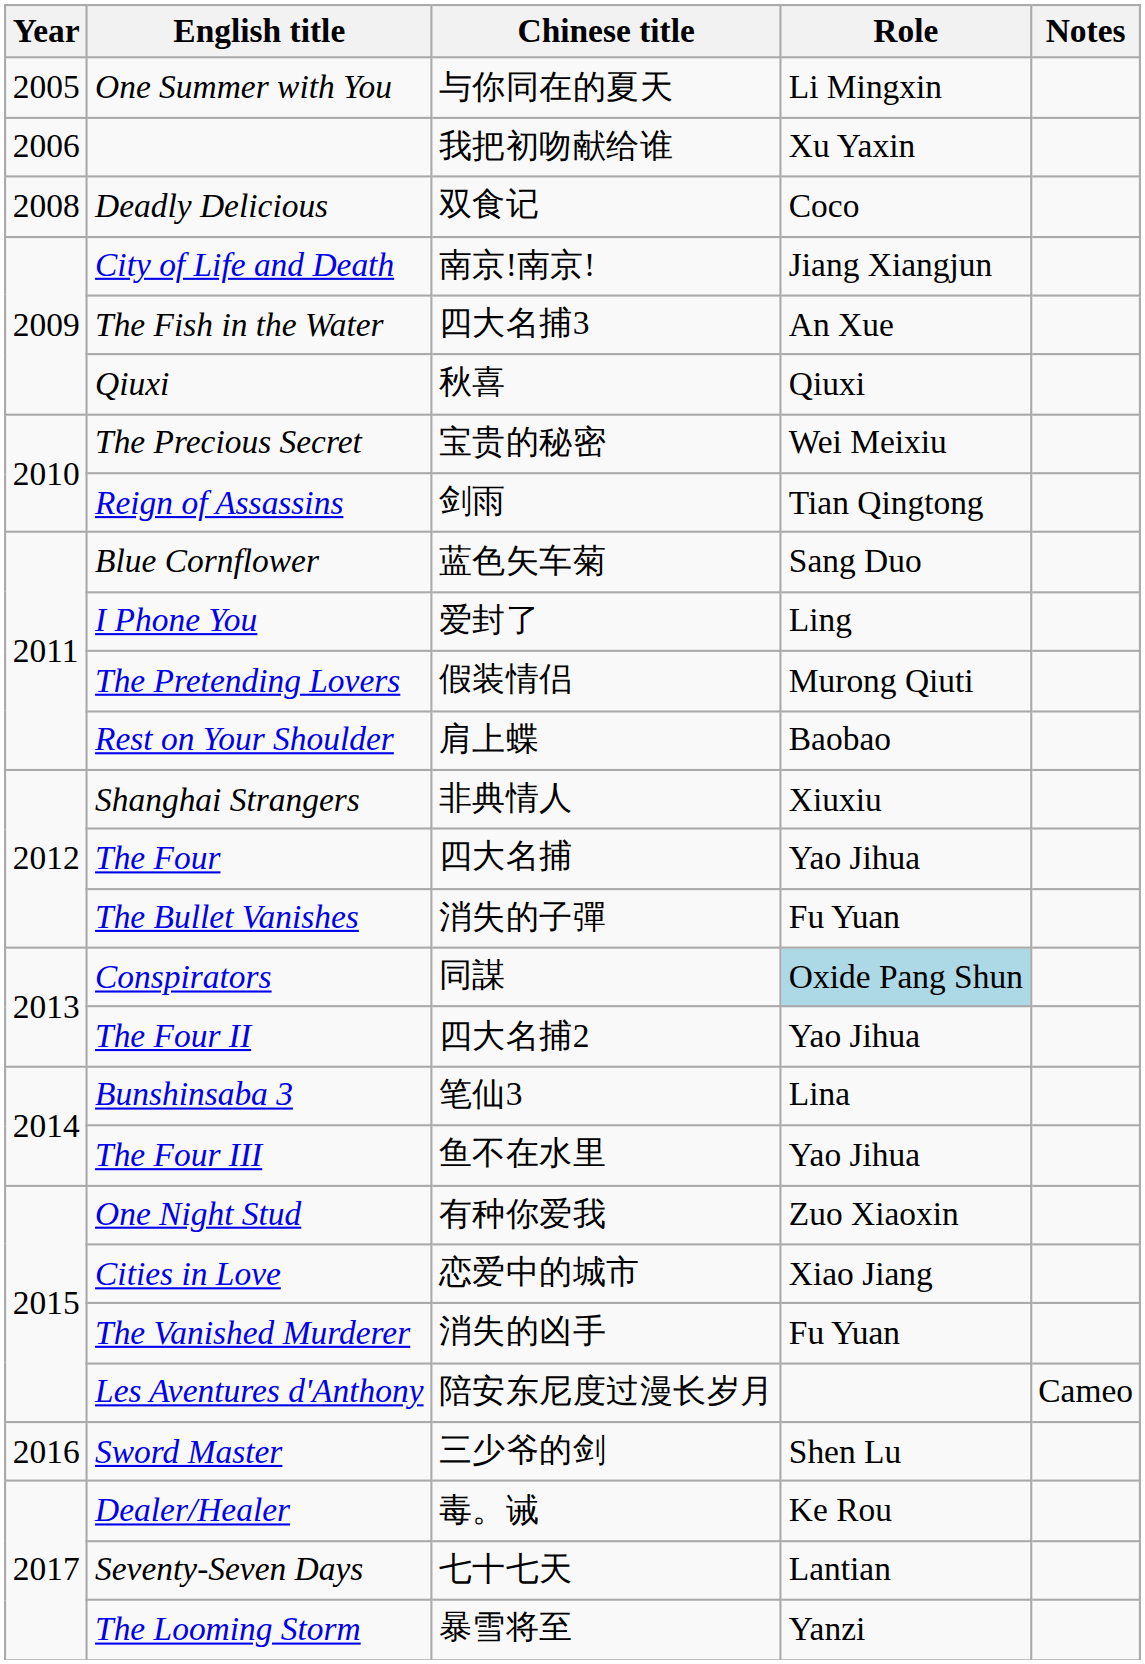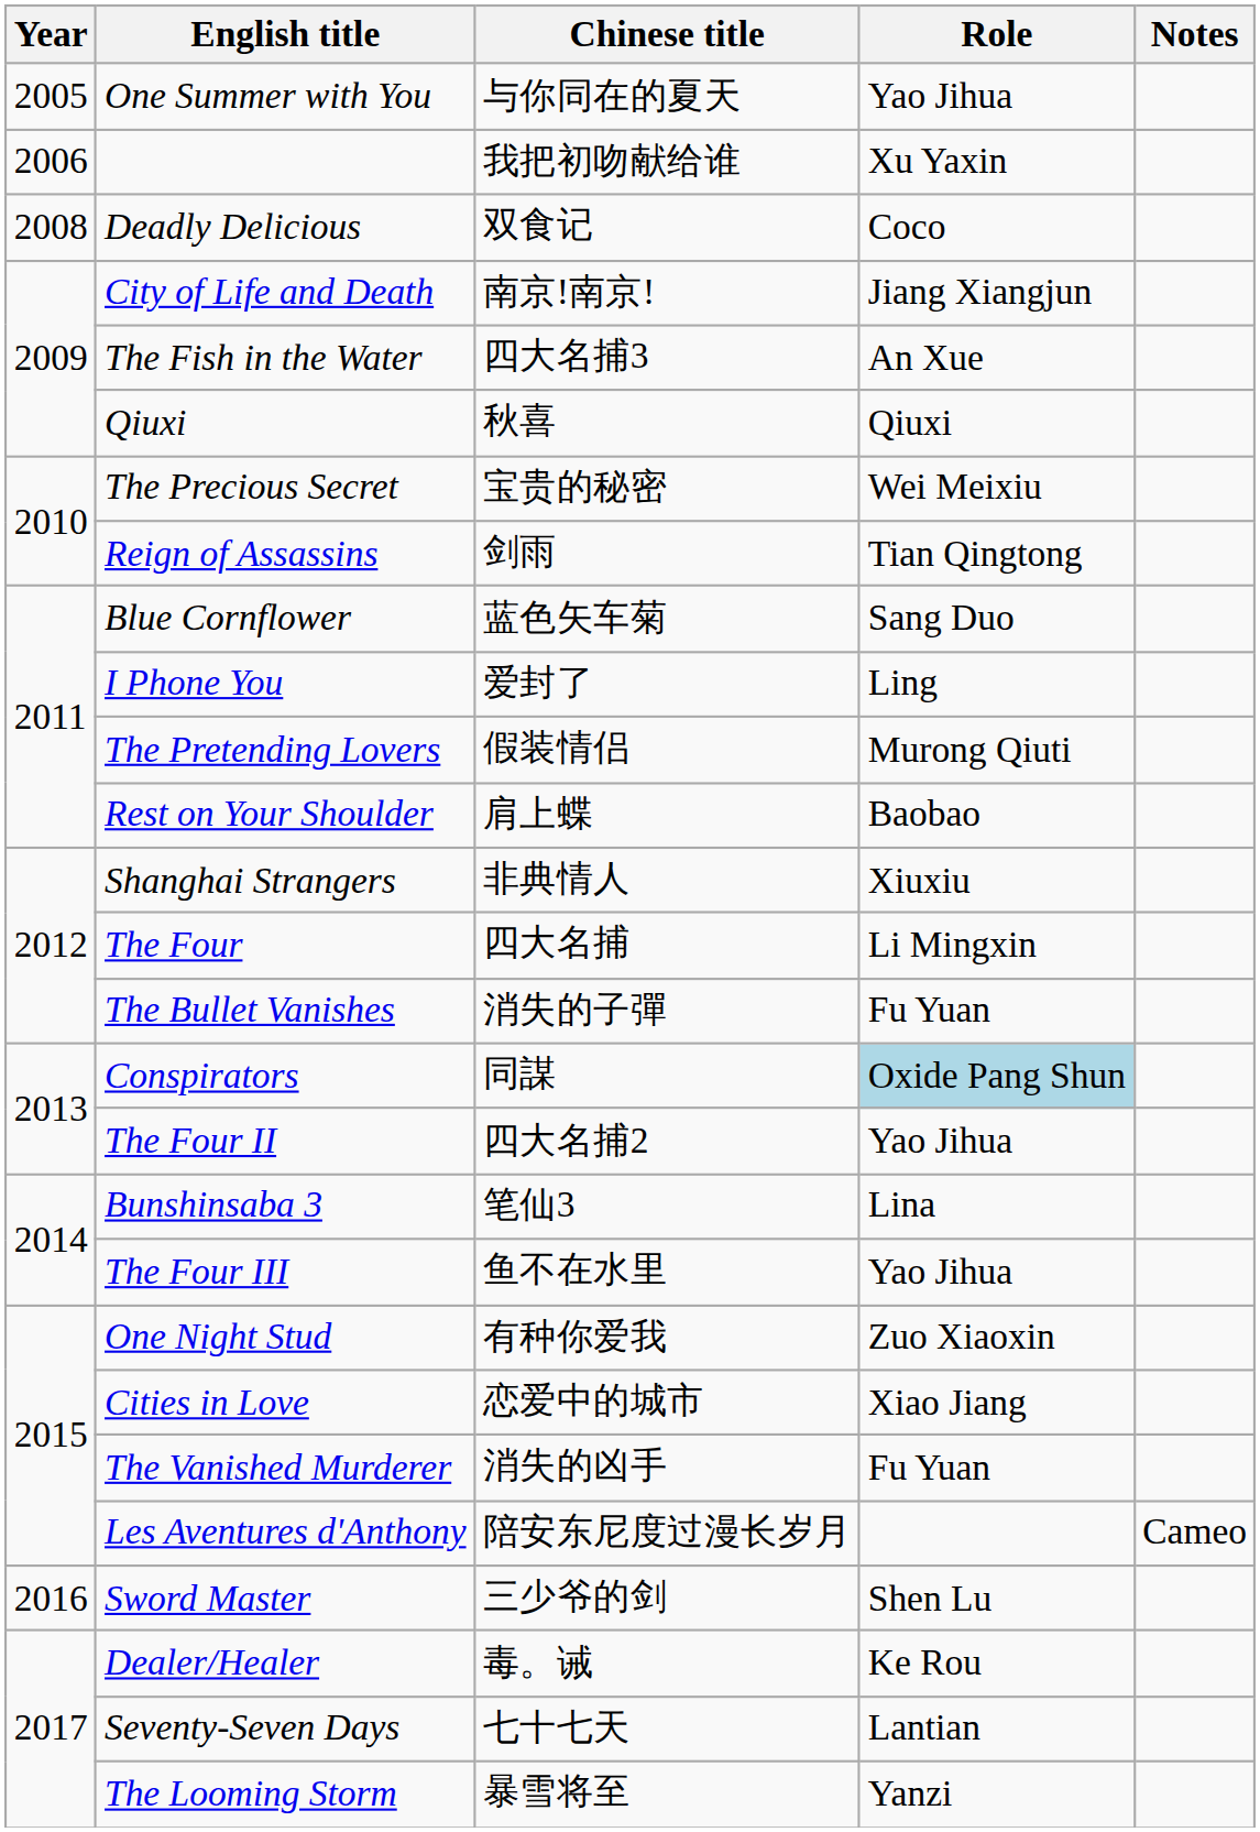 <table class="wikitable sortable">
 <tr>
 <th>Year</th>
 <th>English title</th>
 <th>Chinese title</th>
 <th>Role</th>
 <th class="unsortable">Notes</th>
 </tr>
 <tr>
 <td>2005</td>
 <td><em>One Summer with You</em></td>
 <td>与你同在的夏天</td>
-<td>Li Mingxin</td>
+<td>Yao Jihua</td>
 <td></td>
 </tr>
 <tr>
 <td>2006</td>
 <td></td>
 <td>我把初吻献给谁</td>
 <td>Xu Yaxin</td>
 <td></td>
 </tr>
 <tr>
 <td>2008</td>
 <td><em>Deadly Delicious</em></td>
 <td>双食记</td>
 <td>Coco</td>
 <td></td>
 </tr>
 <tr>
 <td rowspan=3>2009</td>
 <td><em><a href='#'>City of Life and Death</a></em></td>
 <td>南京!南京!</td>
 <td>Jiang Xiangjun</td>
 <td></td>
 </tr>
 <tr>
 <td><em>The Fish in the Water</em></td>
 <td>四大名捕3</td>
 <td>An Xue</td>
 <td></td>
 </tr>
 <tr>
 <td><em>Qiuxi</em></td>
 <td>秋喜</td>
 <td>Qiuxi</td>
 <td></td>
 </tr>
 <tr>
 <td rowspan=2>2010</td>
 <td><em>The Precious Secret</em></td>
 <td>宝贵的秘密</td>
 <td>Wei Meixiu</td>
 <td></td>
 </tr>
 <tr>
 <td><em><a href='#'>Reign of Assassins</a></em></td>
 <td>剑雨</td>
 <td>Tian Qingtong</td>
 <td></td>
 </tr>
 <tr>
 <td rowspan=4>2011</td>
 <td><em>Blue Cornflower</em></td>
 <td>蓝色矢车菊</td>
 <td>Sang Duo</td>
 <td></td>
 </tr>
 <tr>
 <td><em><a href='#'>I Phone You</a></em></td>
 <td>爱封了</td>
 <td>Ling</td>
 <td></td>
 </tr>
 <tr>
 <td><em><a href='#'>The Pretending Lovers</a></em></td>
 <td>假装情侣</td>
 <td>Murong Qiuti</td>
 <td></td>
 </tr>
 <tr>
 <td><em><a href='#'>Rest on Your Shoulder</a></em></td>
 <td>肩上蝶</td>
 <td>Baobao</td>
 <td></td>
 </tr>
 <tr>
 <td rowspan=3>2012</td>
 <td><em>Shanghai Strangers</em></td>
 <td>非典情人</td>
 <td>Xiuxiu</td>
 <td></td>
 </tr>
 <tr>
 <td><em><a href='#'>The Four</a></em></td>
 <td>四大名捕</td>
-<td>Yao Jihua</td>
+<td>Li Mingxin</td>
 <td></td>
 </tr>
 <tr>
 <td><em><a href='#'>The Bullet Vanishes</a></em></td>
 <td>消失的子彈</td>
 <td>Fu Yuan</td>
 <td></td>
 </tr>
 <tr>
 <td rowspan=2>2013</td>
 <td><em><a href='#'>Conspirators</a></em></td>
 <td>同謀</td>
 <td style="background: lightblue;">Oxide Pang Shun</td>
 <td></td>
 </tr>
 <tr>
 <td><em><a href='#'>The Four II</a></em></td>
 <td>四大名捕2</td>
 <td>Yao Jihua</td>
 <td></td>
 </tr>
 <tr>
 <td rowspan=2>2014</td>
 <td><em><a href='#'>Bunshinsaba 3</a></em></td>
 <td>笔仙3</td>
 <td>Lina</td>
 <td></td>
 </tr>
 <tr>
 <td><em><a href='#'>The Four III</a></em></td>
 <td>鱼不在水里</td>
 <td>Yao Jihua</td>
 <td></td>
 </tr>
 <tr>
 <td rowspan=4>2015</td>
 <td><em><a href='#'>One Night Stud</a></em></td>
 <td>有种你爱我</td>
 <td>Zuo Xiaoxin</td>
 <td></td>
 </tr>
 <tr>
 <td><em><a href='#'>Cities in Love</a></em></td>
 <td>恋爱中的城市</td>
 <td>Xiao Jiang</td>
 <td></td>
 </tr>
 <tr>
 <td><em><a href='#'>The Vanished Murderer</a></em></td>
 <td>消失的凶手</td>
 <td>Fu Yuan</td>
 <td></td>
 </tr>
 <tr>
 <td><em><a href='#'>Les Aventures d'Anthony</a></em></td>
 <td>陪安东尼度过漫长岁月</td>
 <td></td>
 <td>Cameo</td>
 </tr>
 <tr>
 <td>2016</td>
 <td><em><a href='#'>Sword Master</a></em></td>
 <td>三少爷的剑</td>
 <td>Shen Lu</td>
 <td></td>
 </tr>
 <tr>
 <td rowspan=3>2017</td>
 <td><em><a href='#'>Dealer/Healer</a></em></td>
 <td>毒。诫</td>
 <td>Ke Rou</td>
 <td></td>
 </tr>
 <tr>
 <td><em>Seventy-Seven Days</em></td>
 <td>七十七天</td>
 <td>Lantian</td>
 <td></td>
 </tr>
 <tr>
 <td><em><a href='#'>The Looming Storm</a></em></td>
 <td>暴雪将至</td>
 <td>Yanzi</td>
 <td></td>
 </tr>
 </table>
